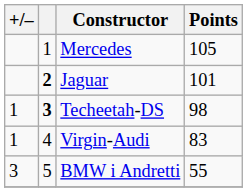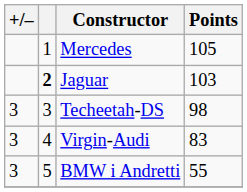 <table class="wikitable" style="font-size: 85%">
 <tr>
 <th scope="col">+/–</th>
 <th scope="col"></th>
 <th scope="col">Constructor</th>
 <th scope="col">Points</th>
 </tr>
 <tr>
 <td align="left"></td>
 <td align="center">1</td>
 <td> <a href='#'>Mercedes</a></td>
 <td align="left">105</td>
 </tr>
 <tr>
 <td align="left"></td>
 <td align="center"><strong>2</strong></td>
 <td> <a href='#'>Jaguar</a></td>
-<td align="left">101</td>
+<td align="left">103</td>
 </tr>
 <tr>
-<td align="left"> 1</td>
-<td align="center"><strong>3</strong></td>
+<td align="left"> 3</td>
+<td align="center">3</td>
 <td> <a href='#'>Techeetah</a>-<a href='#'>DS</a></td>
 <td align="left">98</td>
 </tr>
 <tr>
-<td align="left"> 1</td>
+<td align="left"> 3</td>
 <td align="center">4</td>
 <td> <a href='#'>Virgin</a>-<a href='#'>Audi</a></td>
 <td align="left">83</td>
 </tr>
 <tr>
 <td align="left"> 3</td>
 <td align="center">5</td>
 <td> <a href='#'>BMW i Andretti</a></td>
 <td align="left">55</td>
 </tr>
 <tr>
 </tr>
 </table>
